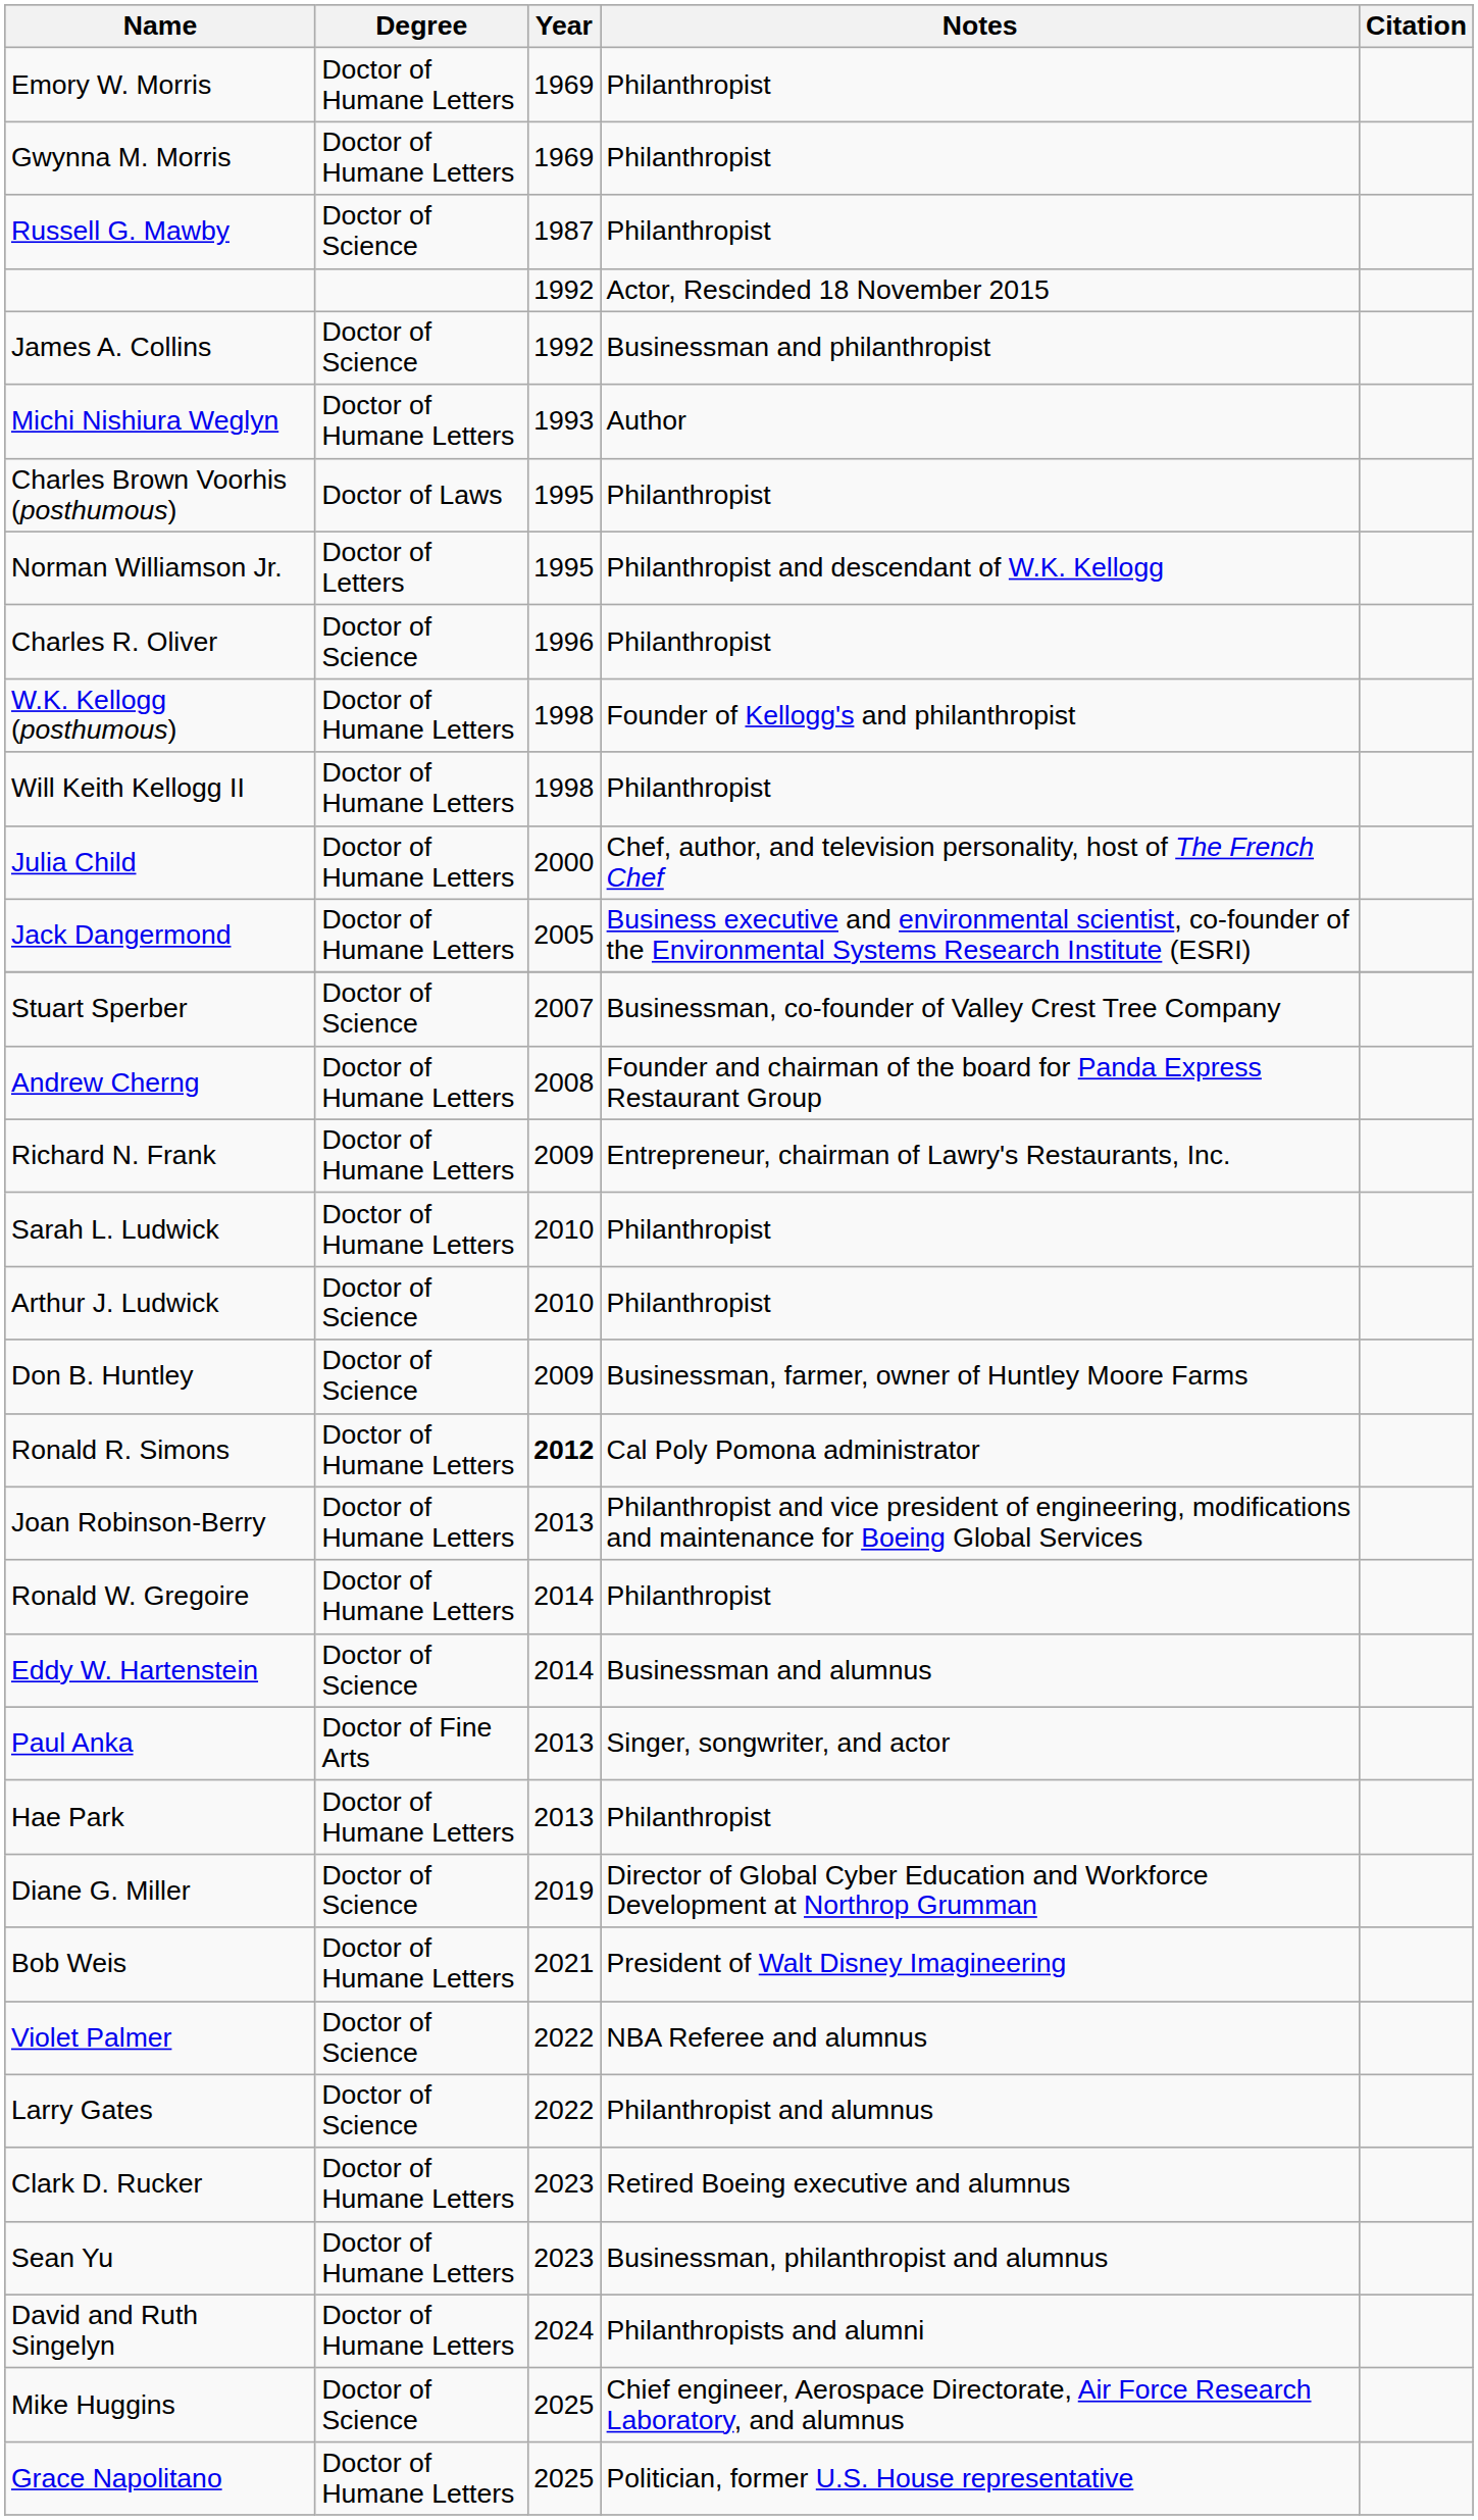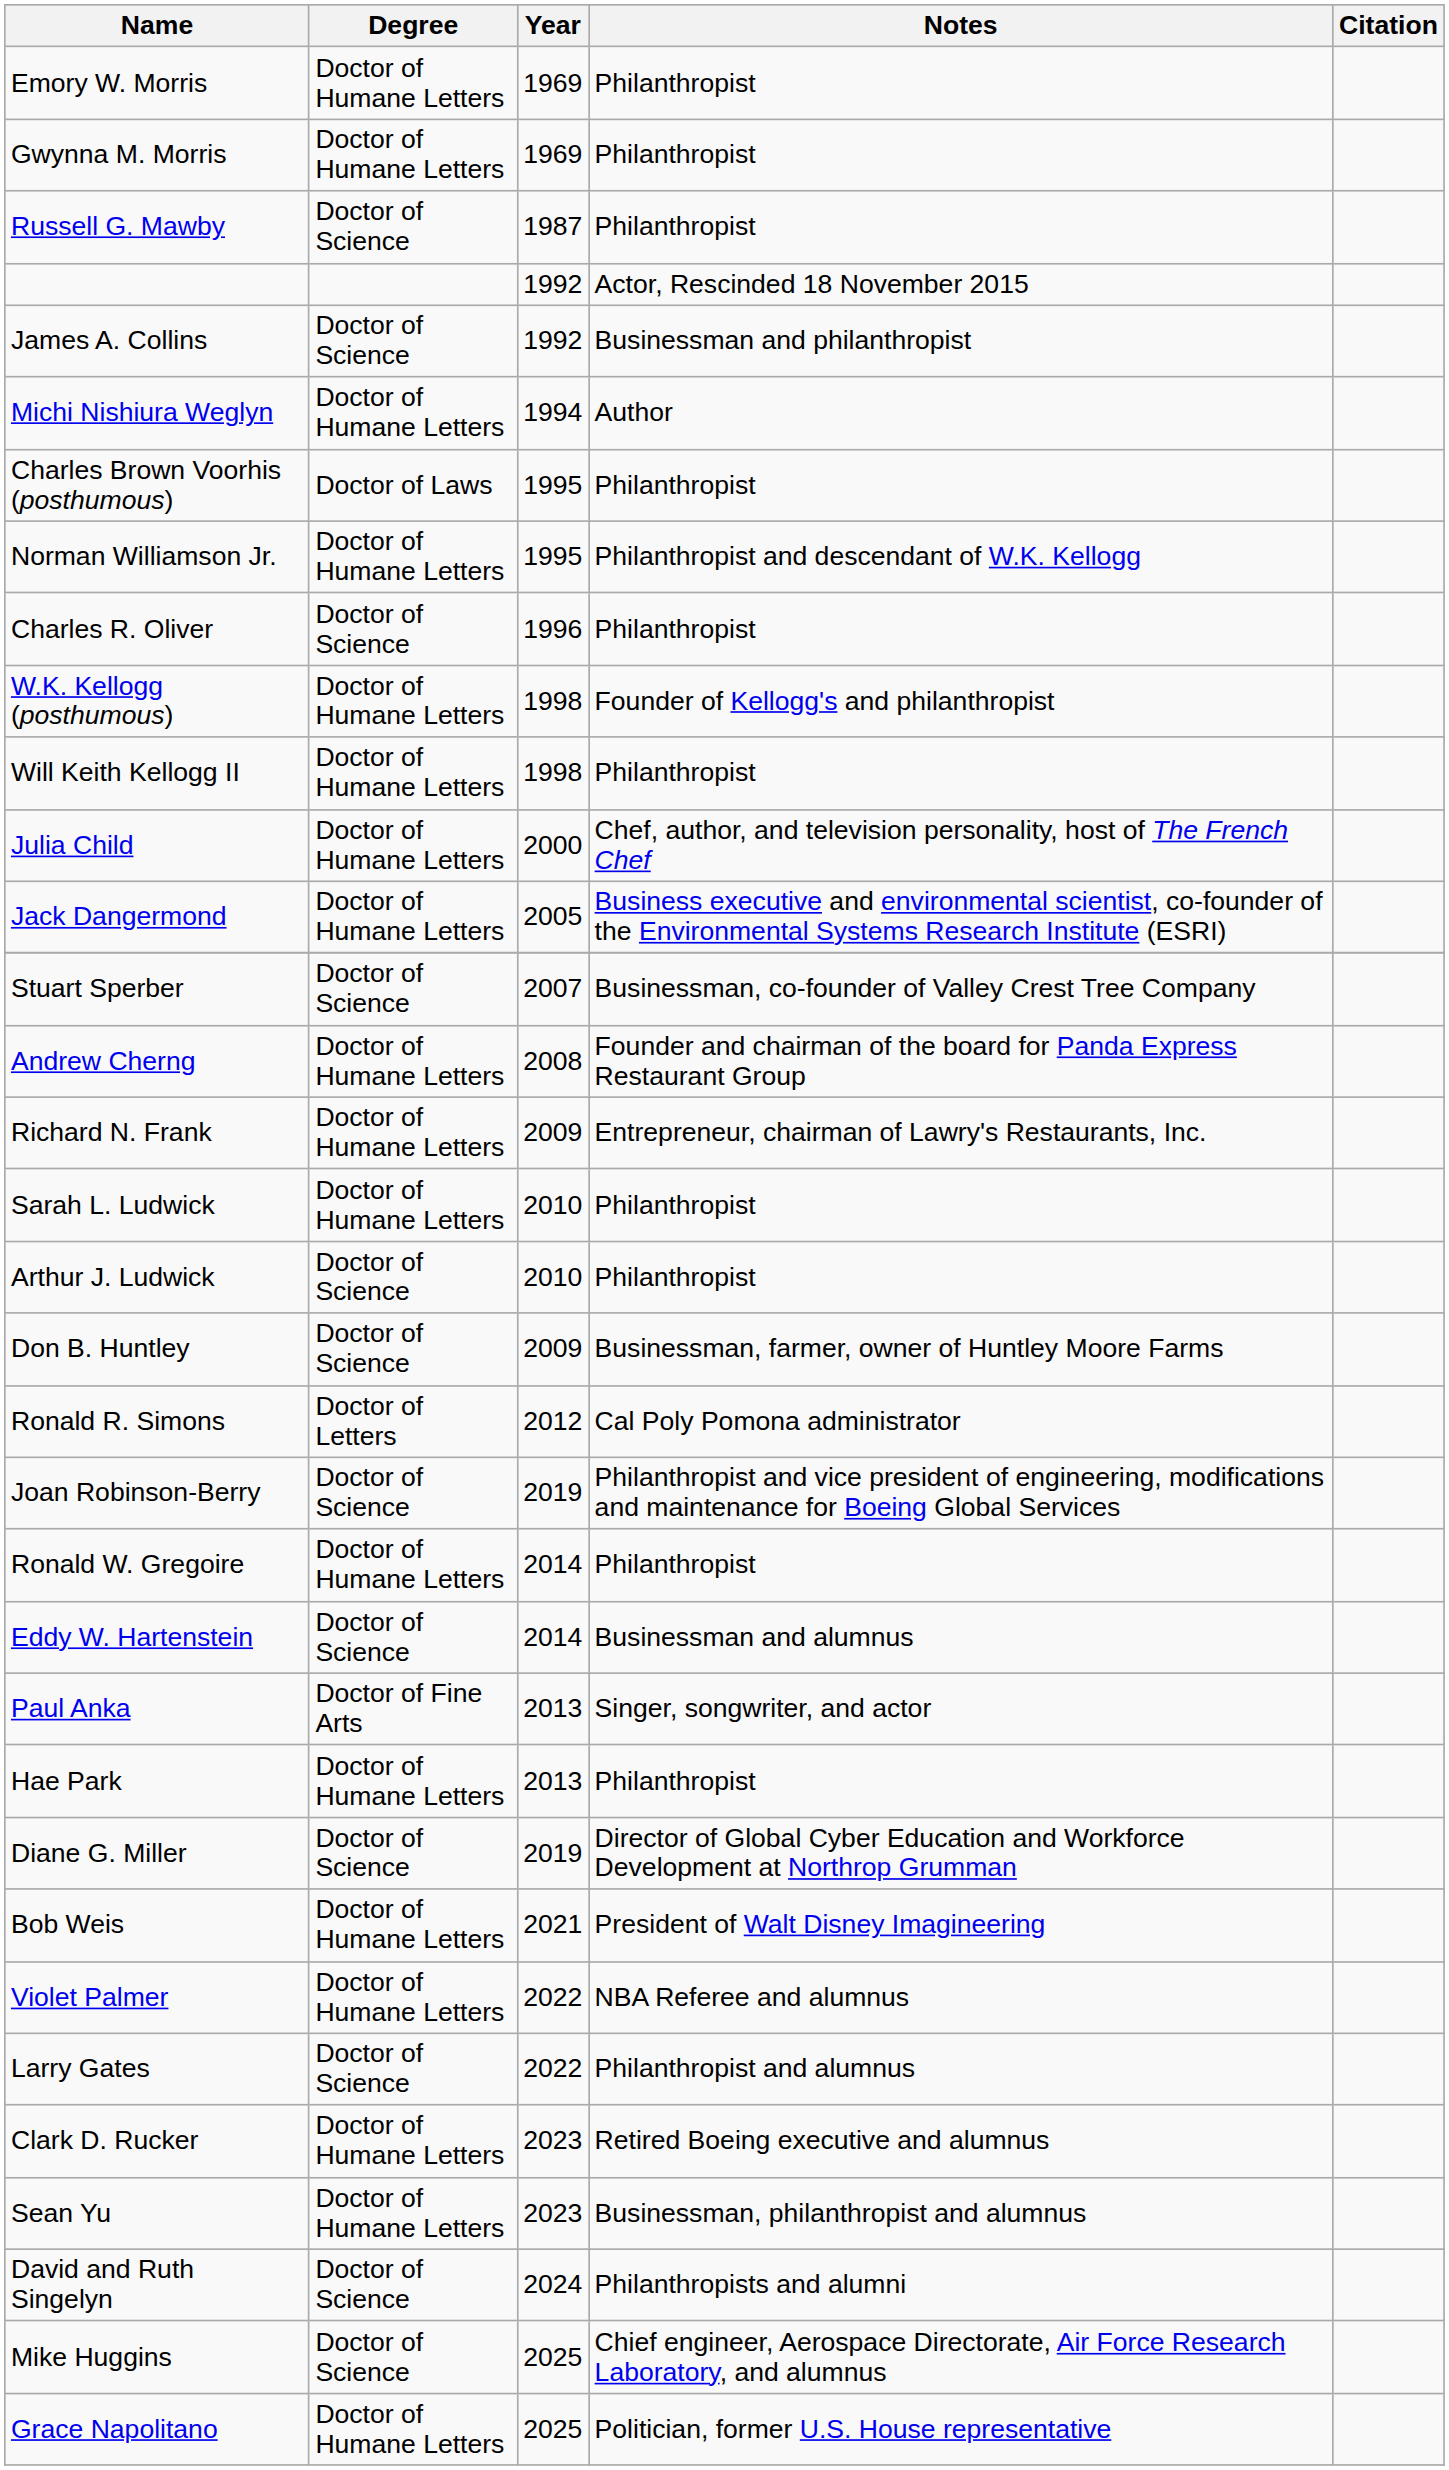 <table class="wikitable sortable">
 <tr>
 <th>Name</th>
 <th>Degree</th>
 <th>Year</th>
 <th>Notes</th>
 <th>Citation</th>
 </tr>
 <tr>
 <td>Emory W. Morris</td>
 <td>Doctor of Humane Letters</td>
 <td>1969</td>
 <td>Philanthropist</td>
 <td></td>
 </tr>
 <tr>
 <td>Gwynna M. Morris</td>
 <td>Doctor of Humane Letters</td>
 <td>1969</td>
 <td>Philanthropist</td>
 <td></td>
 </tr>
 <tr>
 <td><a href='#'>Russell G. Mawby</a></td>
 <td>Doctor of Science</td>
 <td>1987</td>
 <td>Philanthropist</td>
 <td></td>
 </tr>
 <tr>
 <td></td>
 <td></td>
 <td>1992</td>
 <td>Actor, Rescinded 18 November 2015</td>
 <td></td>
 </tr>
 <tr>
 <td>James A. Collins</td>
 <td>Doctor of Science</td>
 <td>1992</td>
 <td>Businessman and philanthropist</td>
 <td></td>
 </tr>
 <tr>
 <td><a href='#'>Michi Nishiura Weglyn</a></td>
 <td>Doctor of Humane Letters</td>
-<td>1993</td>
+<td>1994</td>
 <td>Author</td>
 <td></td>
 </tr>
 <tr>
 <td Charles B. Voorhis>Charles Brown Voorhis (<em>posthumous</em>)</td>
 <td>Doctor of Laws</td>
 <td>1995</td>
 <td>Philanthropist</td>
 <td></td>
 </tr>
 <tr>
 <td>Norman Williamson Jr.</td>
-<td>Doctor of Letters</td>
+<td>Doctor of Humane Letters</td>
 <td>1995</td>
 <td>Philanthropist and descendant of <a href='#'>W.K. Kellogg</a></td>
 <td></td>
 </tr>
 <tr>
 <td>Charles R. Oliver</td>
 <td>Doctor of Science</td>
 <td>1996</td>
 <td>Philanthropist</td>
 <td></td>
 </tr>
 <tr>
 <td><a href='#'>W.K. Kellogg</a> (<em>posthumous</em>)</td>
 <td>Doctor of Humane Letters</td>
 <td>1998</td>
 <td>Founder of <a href='#'>Kellogg's</a> and philanthropist</td>
 <td></td>
 </tr>
 <tr>
 <td>Will Keith Kellogg II</td>
 <td>Doctor of Humane Letters</td>
 <td>1998</td>
 <td>Philanthropist</td>
 <td></td>
 </tr>
 <tr>
 <td><a href='#'>Julia Child</a></td>
 <td>Doctor of Humane Letters</td>
 <td>2000</td>
 <td>Chef, author, and television personality, host of <em><a href='#'>The French Chef</a></em></td>
 <td></td>
 </tr>
 <tr>
 <td><a href='#'>Jack Dangermond</a></td>
 <td>Doctor of Humane Letters</td>
 <td>2005</td>
 <td><a href='#'>Business executive</a> and <a href='#'>environmental scientist</a>, co-founder of the <a href='#'>Environmental Systems Research Institute</a> (ESRI)</td>
 <td></td>
 </tr>
 <tr>
 </tr>
 <tr>
 <td>Stuart Sperber</td>
 <td>Doctor of Science</td>
 <td>2007</td>
 <td>Businessman, co-founder of Valley Crest Tree Company</td>
 <td></td>
 </tr>
 <tr>
 <td><a href='#'>Andrew Cherng</a></td>
 <td>Doctor of Humane Letters</td>
 <td>2008</td>
 <td>Founder and chairman of the board for <a href='#'>Panda Express</a> Restaurant Group</td>
 <td></td>
 </tr>
 <tr>
 <td>Richard N. Frank</td>
 <td>Doctor of Humane Letters</td>
 <td>2009</td>
 <td>Entrepreneur, chairman of Lawry's Restaurants, Inc.</td>
 <td></td>
 </tr>
 <tr>
 <td>Sarah L. Ludwick</td>
 <td>Doctor of Humane Letters</td>
 <td>2010</td>
 <td>Philanthropist</td>
 <td></td>
 </tr>
 <tr>
 <td>Arthur J. Ludwick</td>
 <td>Doctor of Science</td>
 <td>2010</td>
 <td>Philanthropist</td>
 <td></td>
 </tr>
 <tr>
 <td>Don B. Huntley</td>
 <td>Doctor of Science</td>
 <td>2009</td>
 <td>Businessman, farmer, owner of Huntley Moore Farms</td>
 <td></td>
 </tr>
 <tr>
 <td>Ronald R. Simons</td>
-<td>Doctor of Humane Letters</td>
-<td><strong>2012</strong></td>
+<td>Doctor of Letters</td>
+<td>2012</td>
 <td>Cal Poly Pomona administrator</td>
 <td></td>
 </tr>
 <tr>
 <td>Joan Robinson-Berry</td>
-<td>Doctor of Humane Letters</td>
-<td>2013</td>
+<td>Doctor of Science</td>
+<td>2019</td>
 <td>Philanthropist and vice president of engineering, modifications and maintenance for <a href='#'>Boeing</a> Global Services</td>
 <td></td>
 </tr>
 <tr>
 <td>Ronald W. Gregoire</td>
 <td>Doctor of Humane Letters</td>
 <td>2014</td>
 <td>Philanthropist</td>
 <td></td>
 </tr>
 <tr>
 <td><a href='#'>Eddy W. Hartenstein</a></td>
 <td>Doctor of Science</td>
 <td>2014</td>
 <td>Businessman and alumnus</td>
 <td></td>
 </tr>
 <tr>
 <td><a href='#'>Paul Anka</a></td>
 <td>Doctor of Fine Arts</td>
 <td>2013</td>
 <td>Singer, songwriter, and actor</td>
 <td></td>
 </tr>
 <tr>
 <td>Hae Park</td>
 <td>Doctor of Humane Letters</td>
 <td>2013</td>
 <td>Philanthropist</td>
 <td></td>
 </tr>
 <tr>
 <td>Diane G. Miller</td>
 <td>Doctor of Science</td>
 <td>2019</td>
 <td>Director of Global Cyber Education and Workforce Development at <a href='#'>Northrop Grumman</a></td>
 <td></td>
 </tr>
 <tr>
 <td>Bob Weis</td>
 <td>Doctor of Humane Letters</td>
 <td>2021</td>
 <td>President of <a href='#'>Walt Disney Imagineering</a></td>
 <td></td>
 </tr>
 <tr>
 <td><a href='#'>Violet Palmer</a></td>
-<td>Doctor of Science</td>
+<td>Doctor of Humane Letters</td>
 <td>2022</td>
 <td>NBA Referee and alumnus</td>
 <td></td>
 </tr>
 <tr>
 <td>Larry Gates</td>
 <td>Doctor of Science</td>
 <td>2022</td>
 <td>Philanthropist and alumnus</td>
 <td></td>
 </tr>
 <tr>
 <td>Clark D. Rucker</td>
 <td>Doctor of Humane Letters</td>
 <td>2023</td>
 <td>Retired Boeing executive and alumnus</td>
 <td></td>
 </tr>
 <tr>
 <td>Sean Yu</td>
 <td>Doctor of Humane Letters</td>
 <td>2023</td>
 <td>Businessman, philanthropist and alumnus</td>
 <td></td>
 </tr>
 <tr>
 <td>David and Ruth Singelyn</td>
-<td>Doctor of Humane Letters</td>
+<td>Doctor of Science</td>
 <td>2024</td>
 <td>Philanthropists and alumni</td>
 <td></td>
 </tr>
 <tr>
 <td>Mike Huggins</td>
 <td>Doctor of Science</td>
 <td>2025</td>
 <td>Chief engineer, Aerospace Directorate, <a href='#'>Air Force Research Laboratory</a>, and alumnus</td>
 <td></td>
 </tr>
 <tr>
 <td><a href='#'>Grace Napolitano</a></td>
 <td>Doctor of Humane Letters</td>
 <td>2025</td>
 <td>Politician, former <a href='#'>U.S. House representative</a></td>
 <td></td>
 </tr>
 </table>
